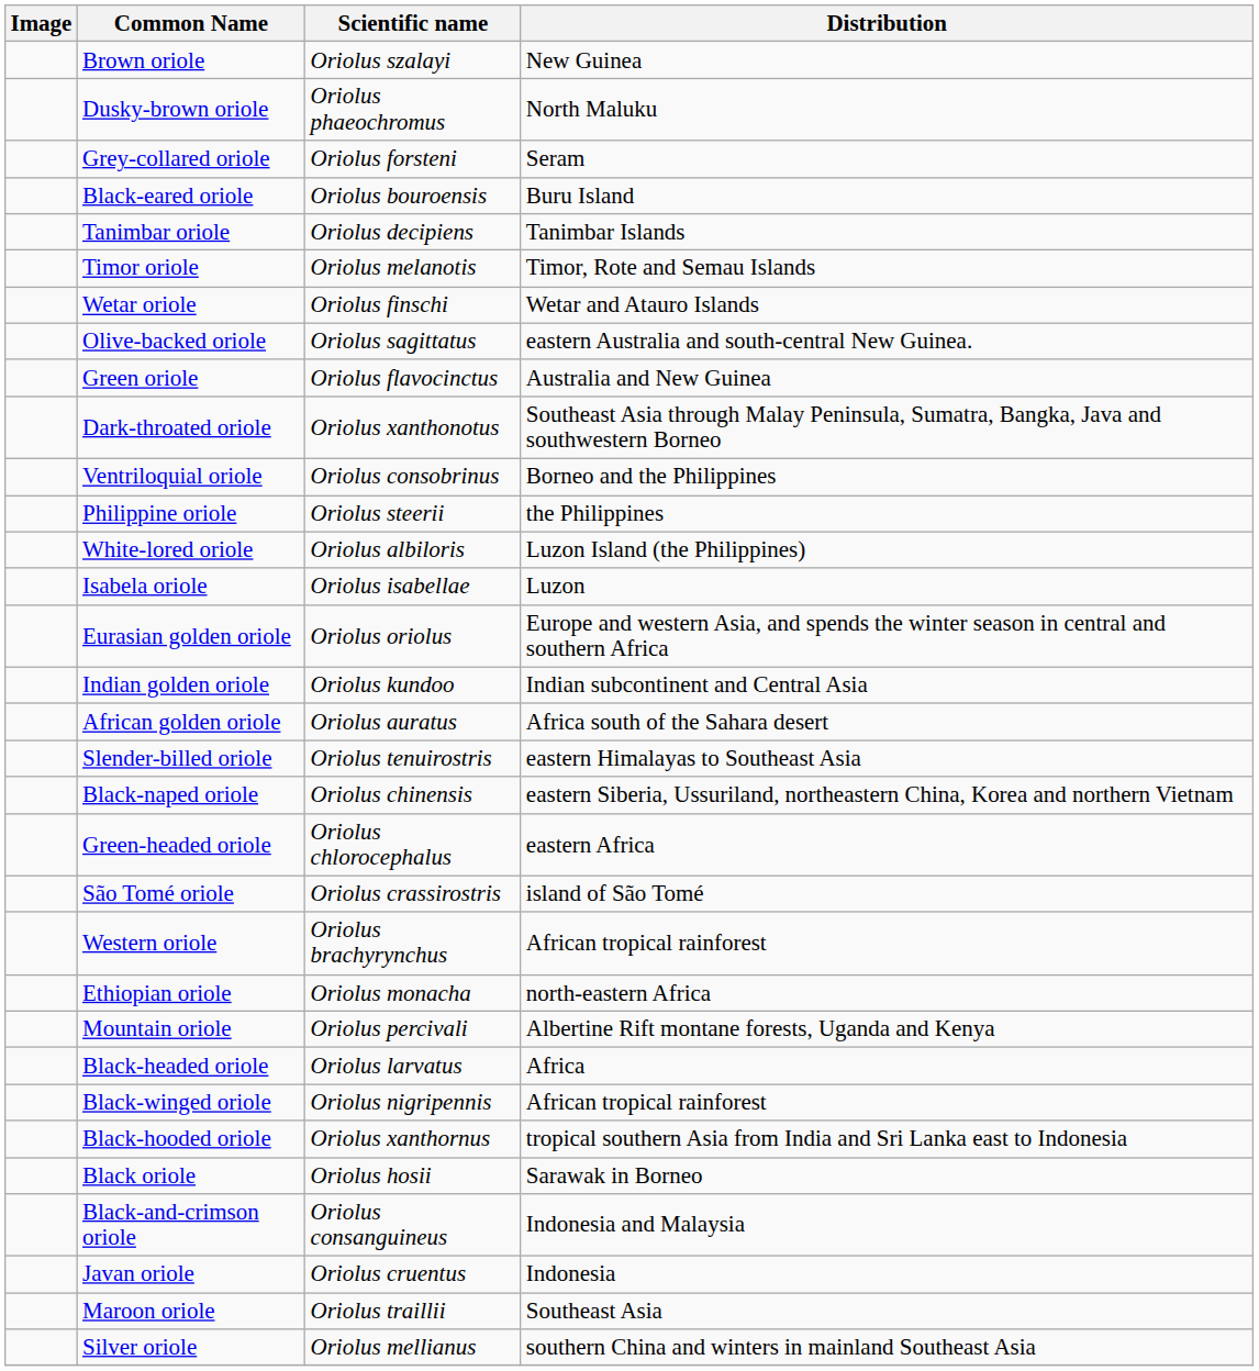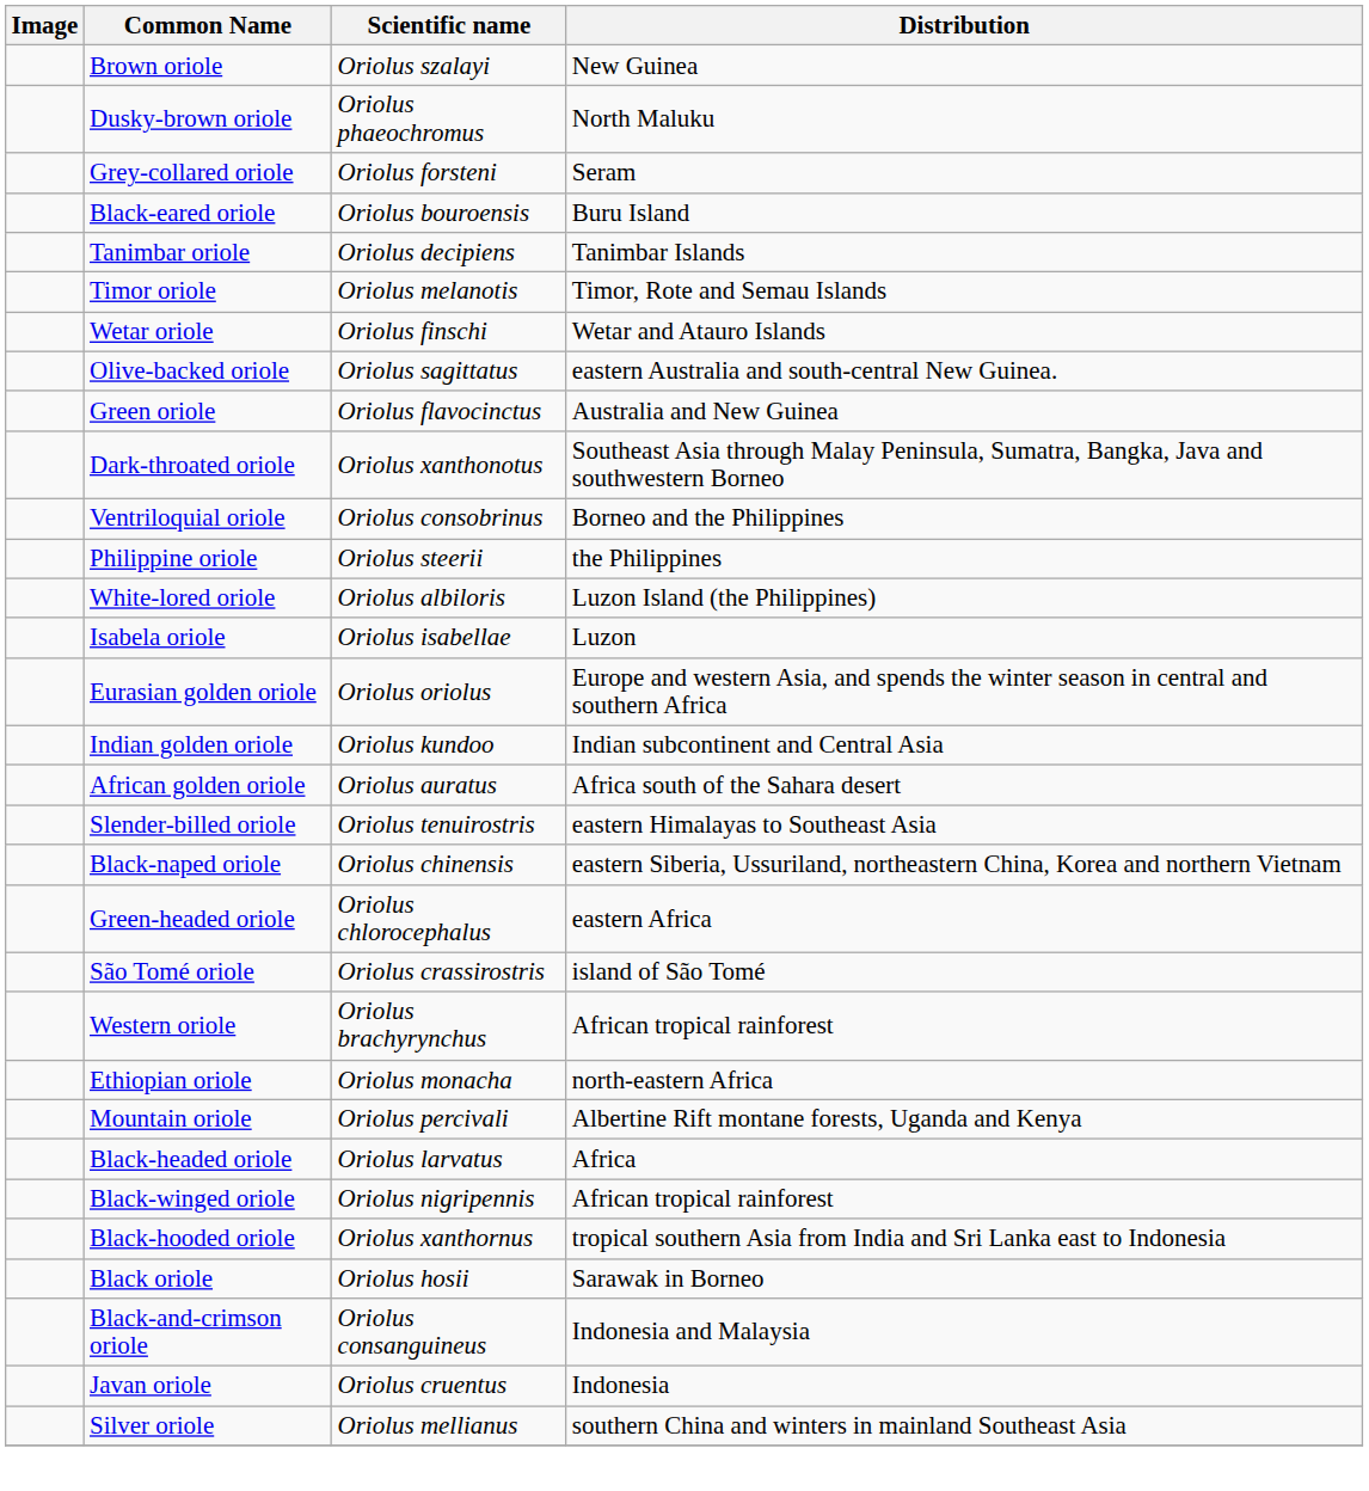 <table class="wikitable sortable">
 <tr>
 <th>Image</th>
 <th>Common Name</th>
 <th>Scientific name</th>
 <th>Distribution</th>
 </tr>
 <tr>
 <td></td>
 <td><a href='#'>Brown oriole</a></td>
 <td><em>Oriolus szalayi</em></td>
 <td>New Guinea</td>
 </tr>
 <tr>
 <td></td>
 <td><a href='#'>Dusky-brown oriole</a></td>
 <td><em>Oriolus phaeochromus</em></td>
 <td>North Maluku</td>
 </tr>
 <tr>
 <td></td>
 <td><a href='#'>Grey-collared oriole</a></td>
 <td><em>Oriolus forsteni</em></td>
 <td>Seram</td>
 </tr>
 <tr>
 <td></td>
 <td><a href='#'>Black-eared oriole</a></td>
 <td><em>Oriolus bouroensis</em></td>
 <td>Buru Island</td>
 </tr>
 <tr>
 <td></td>
 <td><a href='#'>Tanimbar oriole</a></td>
 <td><em>Oriolus decipiens</em></td>
 <td>Tanimbar Islands</td>
 </tr>
 <tr>
 <td></td>
 <td><a href='#'>Timor oriole</a></td>
 <td><em>Oriolus melanotis</em></td>
 <td>Timor, Rote and Semau Islands</td>
 </tr>
 <tr>
 <td></td>
 <td><a href='#'>Wetar oriole</a></td>
 <td><em>Oriolus finschi</em></td>
 <td>Wetar and Atauro Islands</td>
 </tr>
 <tr>
 <td></td>
 <td><a href='#'>Olive-backed oriole</a></td>
 <td><em>Oriolus sagittatus</em></td>
 <td>eastern Australia and south-central New Guinea.</td>
 </tr>
 <tr>
 <td></td>
 <td><a href='#'>Green oriole</a></td>
 <td><em>Oriolus flavocinctus</em></td>
 <td>Australia and New Guinea</td>
 </tr>
 <tr>
 <td></td>
 <td><a href='#'>Dark-throated oriole</a></td>
 <td><em>Oriolus xanthonotus</em></td>
 <td>Southeast Asia through Malay Peninsula, Sumatra, Bangka, Java and southwestern Borneo</td>
 </tr>
 <tr>
 <td></td>
 <td><a href='#'>Ventriloquial oriole</a></td>
 <td><em>Oriolus consobrinus</em></td>
 <td>Borneo and the Philippines</td>
 </tr>
 <tr>
 <td></td>
 <td><a href='#'>Philippine oriole</a></td>
 <td><em>Oriolus steerii</em></td>
 <td>the Philippines</td>
 </tr>
 <tr>
 <td></td>
 <td><a href='#'>White-lored oriole</a></td>
 <td><em>Oriolus albiloris</em></td>
 <td>Luzon Island (the Philippines)</td>
 </tr>
 <tr>
 <td></td>
 <td><a href='#'>Isabela oriole</a></td>
 <td><em>Oriolus isabellae</em></td>
 <td>Luzon</td>
 </tr>
 <tr>
 <td></td>
 <td><a href='#'>Eurasian golden oriole</a></td>
 <td><em>Oriolus oriolus</em></td>
 <td>Europe and western Asia, and spends the winter season in central and southern Africa</td>
 </tr>
 <tr>
 <td></td>
 <td><a href='#'>Indian golden oriole</a></td>
 <td><em>Oriolus kundoo</em></td>
 <td>Indian subcontinent and Central Asia</td>
 </tr>
 <tr>
 <td></td>
 <td><a href='#'>African golden oriole</a></td>
 <td><em>Oriolus auratus</em></td>
 <td>Africa south of the Sahara desert</td>
 </tr>
 <tr>
 <td></td>
 <td><a href='#'>Slender-billed oriole</a></td>
 <td><em>Oriolus tenuirostris</em></td>
 <td>eastern Himalayas to Southeast Asia</td>
 </tr>
 <tr>
 <td></td>
 <td><a href='#'>Black-naped oriole</a></td>
 <td><em>Oriolus chinensis</em></td>
 <td>eastern Siberia, Ussuriland, northeastern China, Korea and northern Vietnam</td>
 </tr>
 <tr>
 <td></td>
 <td><a href='#'>Green-headed oriole</a></td>
 <td><em>Oriolus chlorocephalus</em></td>
 <td>eastern Africa</td>
 </tr>
 <tr>
 <td></td>
 <td><a href='#'>São Tomé oriole</a></td>
 <td><em>Oriolus crassirostris</em></td>
 <td>island of São Tomé</td>
 </tr>
 <tr>
 <td></td>
 <td><a href='#'>Western oriole</a></td>
 <td><em>Oriolus brachyrynchus</em></td>
 <td>African tropical rainforest</td>
 </tr>
 <tr>
 <td></td>
 <td><a href='#'>Ethiopian oriole</a></td>
 <td><em>Oriolus monacha</em></td>
 <td>north-eastern Africa</td>
 </tr>
 <tr>
 <td></td>
 <td><a href='#'>Mountain oriole</a></td>
 <td><em>Oriolus percivali</em></td>
 <td>Albertine Rift montane forests, Uganda and Kenya</td>
 </tr>
 <tr>
 <td></td>
 <td><a href='#'>Black-headed oriole</a></td>
 <td><em>Oriolus larvatus</em></td>
 <td>Africa</td>
 </tr>
 <tr>
 <td></td>
 <td><a href='#'>Black-winged oriole</a></td>
 <td><em>Oriolus nigripennis</em></td>
 <td>African tropical rainforest</td>
 </tr>
 <tr>
 <td></td>
 <td><a href='#'>Black-hooded oriole</a></td>
 <td><em>Oriolus xanthornus</em></td>
 <td>tropical southern Asia from India and Sri Lanka east to Indonesia</td>
 </tr>
 <tr>
 <td></td>
 <td><a href='#'>Black oriole</a></td>
 <td><em>Oriolus hosii</em></td>
 <td>Sarawak in Borneo</td>
 </tr>
 <tr>
 <td></td>
 <td><a href='#'>Black-and-crimson oriole</a></td>
 <td><em>Oriolus consanguineus</em></td>
 <td>Indonesia and Malaysia</td>
 </tr>
 <tr>
 <td></td>
 <td><a href='#'>Javan oriole</a></td>
 <td><em>Oriolus cruentus</em></td>
 <td>Indonesia</td>
 </tr>
 <tr>
 <td></td>
-<td><a href='#'>Maroon oriole</a></td>
-<td><em>Oriolus traillii</em></td>
-<td>Southeast Asia</td>
-</tr>
-<tr>
-<td></td>
 <td><a href='#'>Silver oriole</a></td>
 <td><em>Oriolus mellianus</em></td>
 <td>southern China and winters in mainland Southeast Asia</td>
 </tr>
 <tr>
 </tr>
 </table>
